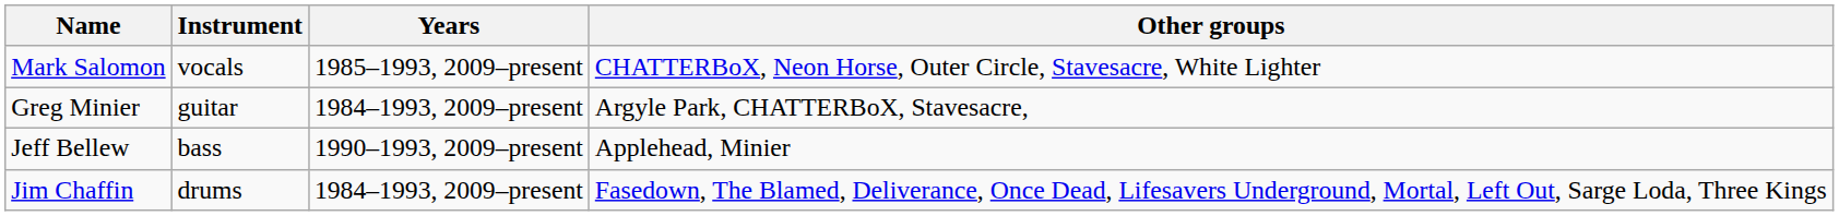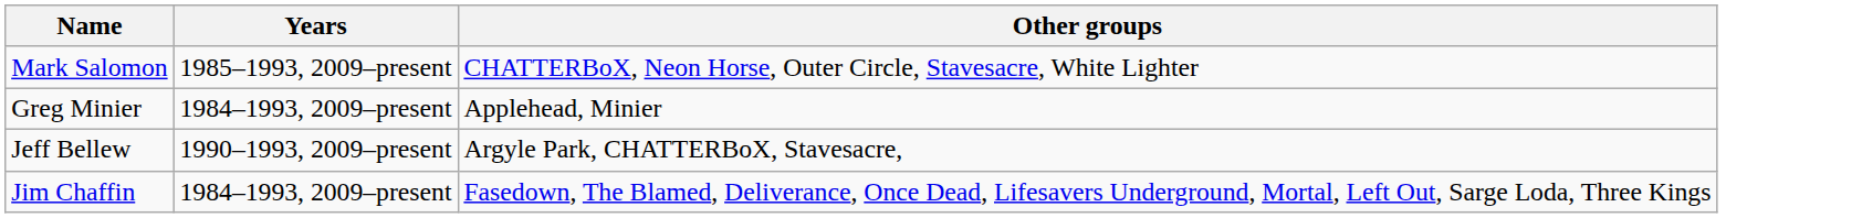 <table class="wikitable">
 <tr>
 <th>Name</th>
-<th>Instrument</th>
 <th>Years</th>
 <th>Other groups</th>
 </tr>
 <tr>
 <td><a href='#'>Mark Salomon</a></td>
-<td>vocals</td>
 <td>1985–1993, 2009–present</td>
 <td><a href='#'>CHATTERBoX</a>, <a href='#'>Neon Horse</a>, Outer Circle, <a href='#'>Stavesacre</a>, White Lighter</td>
 </tr>
 <tr>
 <td>Greg Minier</td>
-<td>guitar</td>
 <td>1984–1993, 2009–present</td>
+<td>Applehead, Minier</td>
+</tr>
+<tr>
+<td>Jeff Bellew</td>
+<td>1990–1993, 2009–present</td>
 <td>Argyle Park, CHATTERBoX, Stavesacre,</td>
 </tr>
 <tr>
-<td>Jeff Bellew</td>
-<td>bass</td>
-<td>1990–1993, 2009–present</td>
-<td>Applehead, Minier</td>
-</tr>
-<tr>
 <td><a href='#'>Jim Chaffin</a></td>
-<td>drums</td>
 <td>1984–1993, 2009–present</td>
 <td><a href='#'>Fasedown</a>, <a href='#'>The Blamed</a>, <a href='#'>Deliverance</a>, <a href='#'>Once Dead</a>, <a href='#'>Lifesavers Underground</a>, <a href='#'>Mortal</a>, <a href='#'>Left Out</a>, Sarge Loda, Three Kings</td>
 </tr>
 </table>
